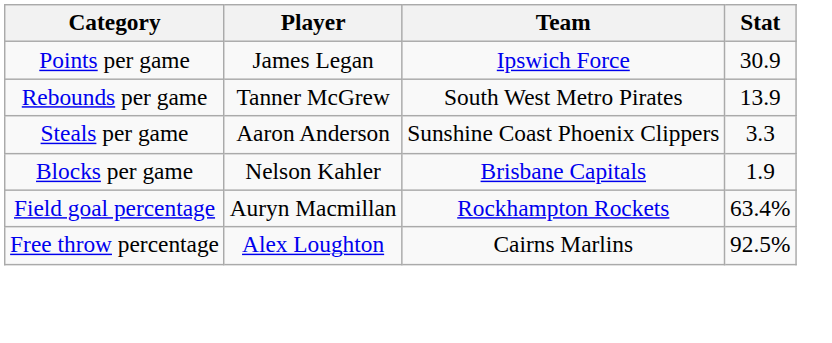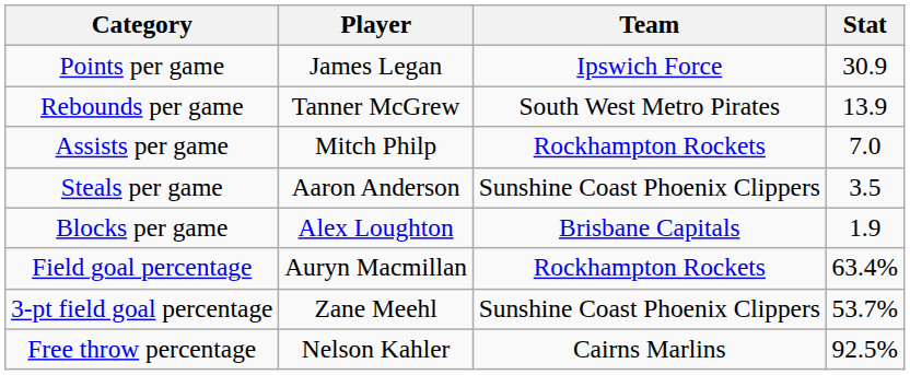 <table class="wikitable" style="text-align:center">
 <tr>
 <th>Category</th>
 <th>Player</th>
 <th>Team</th>
 <th>Stat</th>
 </tr>
 <tr>
 <td><a href='#'>Points</a> per game</td>
 <td>James Legan</td>
 <td><a href='#'>Ipswich Force</a></td>
 <td>30.9</td>
 </tr>
 <tr>
 <td><a href='#'>Rebounds</a> per game</td>
 <td>Tanner McGrew</td>
 <td>South West Metro Pirates</td>
 <td>13.9</td>
 </tr>
 <tr>
+<td><a href='#'>Assists</a> per game</td>
+<td>Mitch Philp</td>
+<td><a href='#'>Rockhampton Rockets</a></td>
+<td>7.0</td>
+</tr>
+<tr>
 <td><a href='#'>Steals</a> per game</td>
 <td>Aaron Anderson</td>
 <td>Sunshine Coast Phoenix Clippers</td>
-<td>3.3</td>
+<td>3.5</td>
 </tr>
 <tr>
 <td><a href='#'>Blocks</a> per game</td>
-<td>Nelson Kahler</td>
+<td><a href='#'>Alex Loughton</a></td>
 <td><a href='#'>Brisbane Capitals</a></td>
 <td>1.9</td>
 </tr>
 <tr>
 <td><a href='#'>Field goal percentage</a></td>
 <td>Auryn Macmillan</td>
 <td><a href='#'>Rockhampton Rockets</a></td>
 <td>63.4%</td>
 </tr>
 <tr>
+<td><a href='#'>3-pt field goal</a> percentage</td>
+<td>Zane Meehl</td>
+<td>Sunshine Coast Phoenix Clippers</td>
+<td>53.7%</td>
+</tr>
+<tr>
 <td><a href='#'>Free throw</a> percentage</td>
-<td><a href='#'>Alex Loughton</a></td>
+<td>Nelson Kahler</td>
 <td>Cairns Marlins</td>
 <td>92.5%</td>
 </tr>
 </table>
